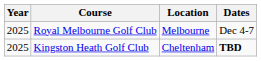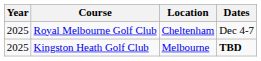 <table class=wikitable>
 <tr>
 <th>Year</th>
 <th>Course</th>
 <th>Location</th>
 <th>Dates</th>
 </tr>
 <tr>
 <td align=center>2025</td>
 <td><a href='#'>Royal Melbourne Golf Club</a></td>
-<td><a href='#'>Melbourne</a></td>
+<td><a href='#'>Cheltenham</a></td>
 <td>Dec 4-7</td>
 </tr>
 <tr>
 <td align=center>2025</td>
 <td><a href='#'>Kingston Heath Golf Club</a></td>
-<td><a href='#'>Cheltenham</a></td>
+<td><a href='#'>Melbourne</a></td>
 <td><strong>TBD</strong></td>
 </tr>
 </table>
